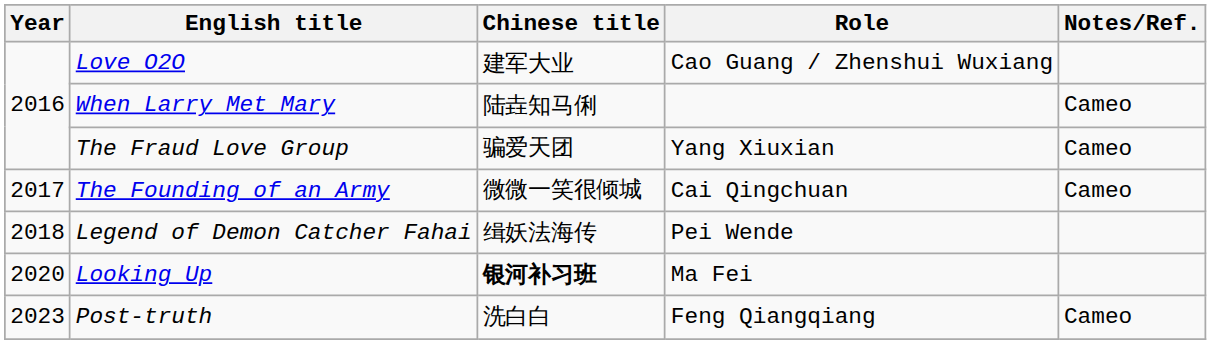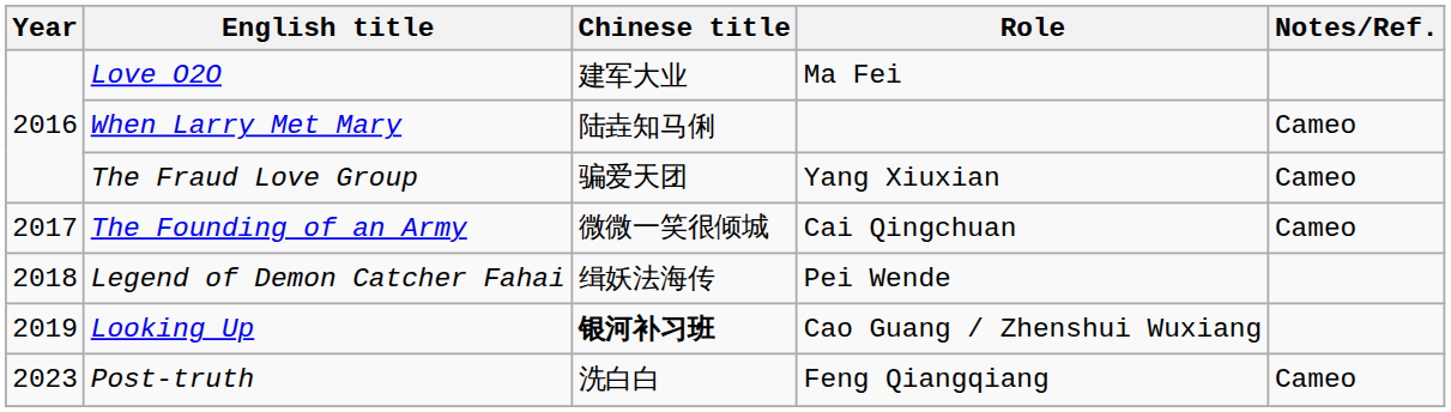 <table class="wikitable">
 <tr>
 <th>Year</th>
 <th>English title</th>
 <th>Chinese title</th>
 <th>Role</th>
 <th>Notes/Ref.</th>
 </tr>
 <tr>
 <td rowspan=3>2016</td>
 <td><em><a href='#'>Love O2O</a></em></td>
 <td>建军大业</td>
-<td>Cao Guang / Zhenshui Wuxiang</td>
+<td>Ma Fei</td>
 <td></td>
 </tr>
 <tr>
 <td><em><a href='#'>When Larry Met Mary</a></em></td>
 <td>陆垚知马俐</td>
 <td></td>
 <td>Cameo</td>
 </tr>
 <tr>
 <td><em>The Fraud Love Group</em></td>
 <td>骗爱天团</td>
 <td>Yang Xiuxian</td>
 <td> Cameo</td>
 </tr>
 <tr>
 <td>2017</td>
 <td><em><a href='#'>The Founding of an Army</a></em></td>
 <td>微微一笑很倾城</td>
 <td>Cai Qingchuan</td>
 <td> Cameo</td>
 </tr>
 <tr>
 <td>2018</td>
 <td><em>Legend of Demon Catcher Fahai</em></td>
 <td>缉妖法海传</td>
 <td>Pei Wende</td>
 <td></td>
 </tr>
 <tr>
-<td>2020</td>
+<td>2019</td>
 <td><em><a href='#'>Looking Up</a></em></td>
 <td><strong>银河补习班</strong></td>
-<td>Ma Fei</td>
+<td>Cao Guang / Zhenshui Wuxiang</td>
 <td></td>
 </tr>
 <tr>
 <td>2023</td>
 <td><em>Post-truth</em></td>
 <td>洗白白</td>
 <td>Feng Qiangqiang</td>
 <td>Cameo</td>
 </tr>
 </table>
